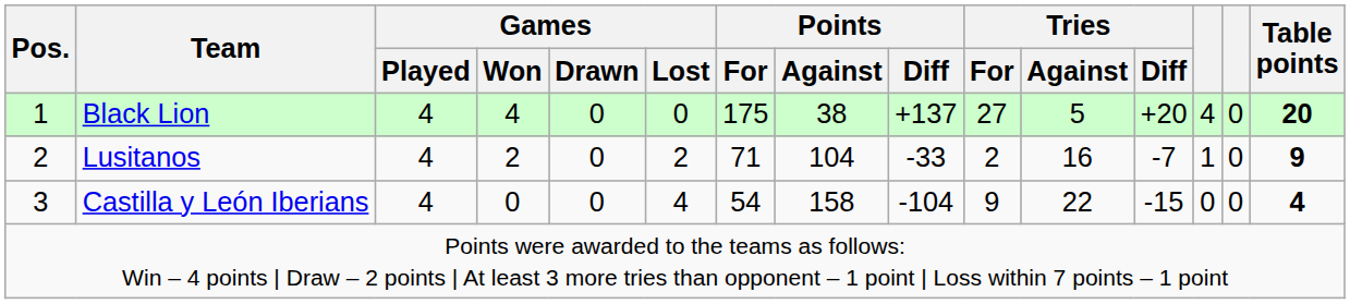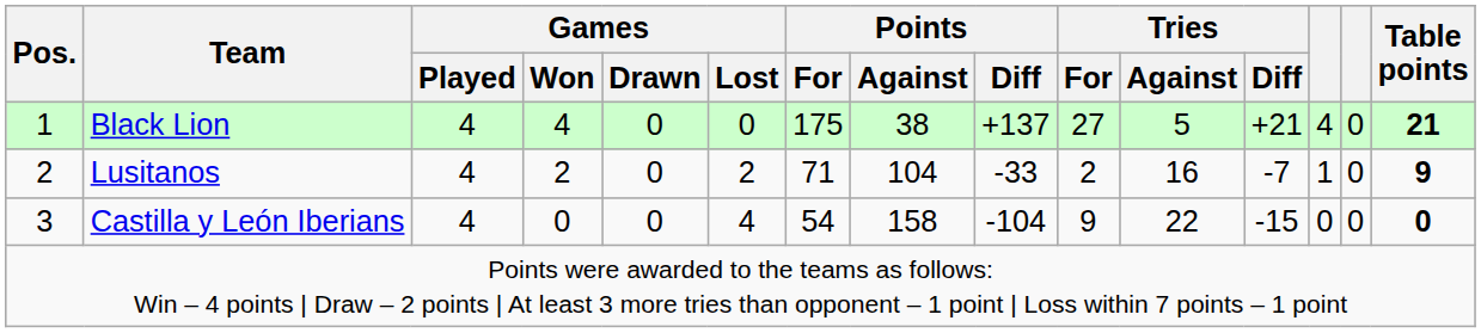 <table class="wikitable" style="text-align:center">
 <tr>
 <th rowspan="2">Pos.</th>
 <th rowspan="2">Team</th>
 <th colspan="4">Games</th>
 <th colspan="3">Points</th>
 <th colspan="3">Tries</th>
 <th rowspan="2"></th>
 <th rowspan="2"></th>
 <th rowspan="2">Table<br>points</th>
 </tr>
 <tr>
 <th>Played</th>
 <th>Won</th>
 <th>Drawn</th>
 <th>Lost</th>
 <th>For</th>
 <th>Against</th>
 <th>Diff</th>
 <th>For</th>
 <th>Against</th>
 <th>Diff</th>
 </tr>
 <tr bgcolor="#ccffcc">
 <td>1</td>
 <td style="text-align:left"> <a href='#'>Black Lion</a></td>
 <td>4</td>
 <td>4</td>
 <td>0</td>
 <td>0</td>
 <td>175</td>
 <td>38</td>
 <td>+137</td>
 <td>27</td>
 <td>5</td>
-<td>+20</td>
+<td>+21</td>
 <td>4</td>
 <td>0</td>
-<td><strong>20</strong></td>
+<td><strong>21</strong></td>
 </tr>
 <tr>
 <td>2</td>
 <td style="text-align:left"> <a href='#'>Lusitanos</a></td>
 <td>4</td>
 <td>2</td>
 <td>0</td>
 <td>2</td>
 <td>71</td>
 <td>104</td>
 <td>-33</td>
 <td>2</td>
 <td>16</td>
 <td>-7</td>
 <td>1</td>
 <td>0</td>
 <td><strong>9</strong></td>
 </tr>
 <tr>
 <td>3</td>
 <td style="text-align:left"> <a href='#'>Castilla y León Iberians</a></td>
 <td>4</td>
 <td>0</td>
 <td>0</td>
 <td>4</td>
 <td>54</td>
 <td>158</td>
 <td>-104</td>
 <td>9</td>
 <td>22</td>
 <td>-15</td>
 <td>0</td>
 <td>0</td>
-<td><strong>4</strong></td>
+<td><strong>0</strong></td>
 </tr>
 <tr>
 <td colspan="100%" style="text-align:center"><small>Points were awarded to the teams as follows:<br>Win – 4 points | Draw – 2 points | At least 3 more tries than opponent – 1 point | Loss within 7 points – 1 point</small></td>
 </tr>
 </table>
